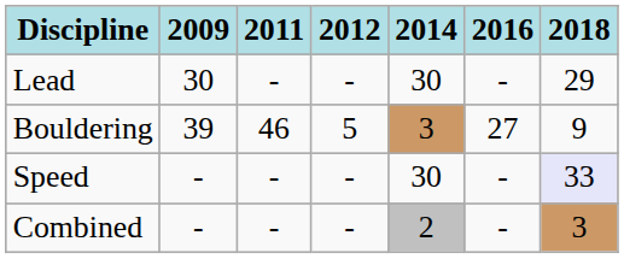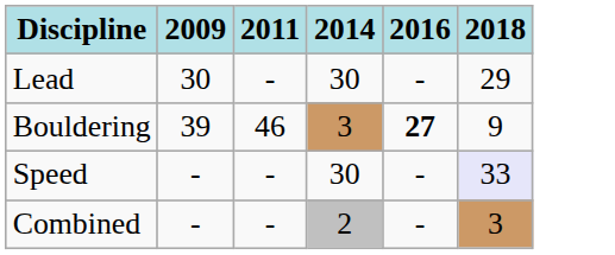 <table class="wikitable" style="text-align: center;">
 <tr>
 <th style="background: #b0e0e6;">Discipline</th>
 <th style="background: #b0e0e6;">2009</th>
 <th style="background: #b0e0e6;">2011</th>
-<th style="background: #b0e0e6;">2012</th>
 <th style="background: #b0e0e6;">2014</th>
 <th style="background: #b0e0e6;">2016</th>
 <th style="background: #b0e0e6;">2018</th>
 </tr>
 <tr>
 <td align="left">Lead</td>
 <td>30</td>
-<td>-</td>
 <td>-</td>
 <td>30</td>
 <td>-</td>
 <td>29</td>
 </tr>
 <tr>
 <td align="left">Bouldering</td>
 <td>39</td>
 <td>46</td>
-<td>5</td>
 <td style="background: #cc9966;">3</td>
-<td>27</td>
+<td><strong>27</strong></td>
 <td>9</td>
 </tr>
 <tr>
 <td align="left">Speed</td>
-<td>-</td>
 <td>-</td>
 <td>-</td>
 <td>30</td>
 <td>-</td>
 <td style="background: lavender;">33</td>
 </tr>
 <tr>
 <td align="left">Combined</td>
 <td>-</td>
 <td>-</td>
-<td>-</td>
 <td style="background: silver;">2</td>
 <td>-</td>
 <td style="background: #cc9966;">3</td>
 </tr>
 </table>
